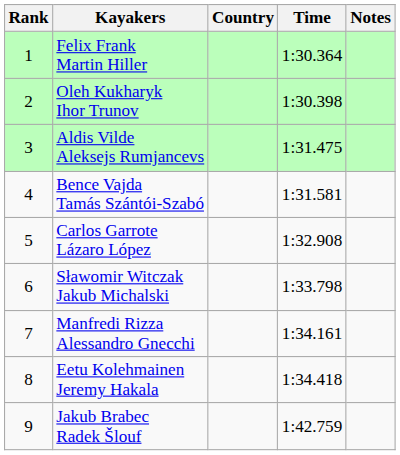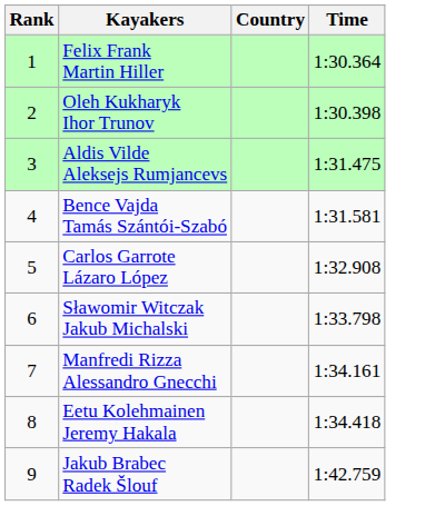 <table class="wikitable" style="text-align:center">
 <tr>
 <th>Rank</th>
 <th>Kayakers</th>
 <th>Country</th>
 <th>Time</th>
-<th>Notes</th>
 </tr>
 <tr bgcolor=bbffbb>
 <td>1</td>
 <td align=left><a href='#'>Felix Frank</a><br><a href='#'>Martin Hiller</a></td>
 <td align=left></td>
 <td>1:30.364</td>
-<td></td>
 </tr>
 <tr bgcolor=bbffbb>
 <td>2</td>
 <td align=left><a href='#'>Oleh Kukharyk</a><br><a href='#'>Ihor Trunov</a></td>
 <td align=left></td>
 <td>1:30.398</td>
-<td></td>
 </tr>
 <tr bgcolor=bbffbb>
 <td>3</td>
 <td align=left><a href='#'>Aldis Vilde</a><br><a href='#'>Aleksejs Rumjancevs</a></td>
 <td align=left></td>
 <td>1:31.475</td>
-<td></td>
 </tr>
 <tr>
 <td>4</td>
 <td align=left><a href='#'>Bence Vajda</a><br><a href='#'>Tamás Szántói-Szabó</a></td>
 <td align=left></td>
 <td>1:31.581</td>
-<td></td>
 </tr>
 <tr>
 <td>5</td>
 <td align=left><a href='#'>Carlos Garrote</a><br><a href='#'>Lázaro López</a></td>
 <td align=left></td>
 <td>1:32.908</td>
-<td></td>
 </tr>
 <tr>
 <td>6</td>
 <td align=left><a href='#'>Sławomir Witczak</a><br><a href='#'>Jakub Michalski</a></td>
 <td align=left></td>
 <td>1:33.798</td>
-<td></td>
 </tr>
 <tr>
 <td>7</td>
 <td align=left><a href='#'>Manfredi Rizza</a><br><a href='#'>Alessandro Gnecchi</a></td>
 <td align=left></td>
 <td>1:34.161</td>
-<td></td>
 </tr>
 <tr>
 <td>8</td>
 <td align=left><a href='#'>Eetu Kolehmainen</a><br><a href='#'>Jeremy Hakala</a></td>
 <td align=left></td>
 <td>1:34.418</td>
-<td></td>
 </tr>
 <tr>
 <td>9</td>
 <td align=left><a href='#'>Jakub Brabec</a><br><a href='#'>Radek Šlouf</a></td>
 <td align=left></td>
 <td>1:42.759</td>
-<td></td>
 </tr>
 </table>
